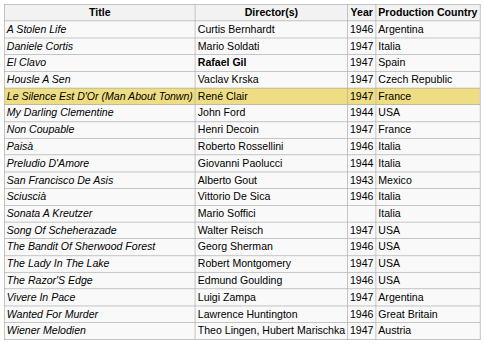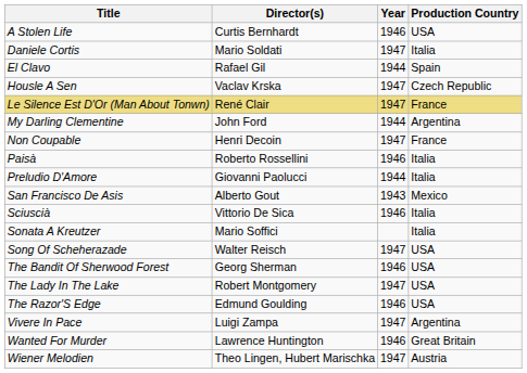 <table class="wikitable sortable">
 <tr>
 <th>Title</th>
 <th>Director(s)</th>
 <th>Year</th>
 <th>Production Country</th>
 </tr>
 <tr>
 <td><em>A Stolen Life</em></td>
 <td>Curtis Bernhardt</td>
 <td>1946</td>
-<td>Argentina</td>
+<td>USA</td>
 </tr>
 <tr>
 <td><em>Daniele Cortis</em></td>
 <td>Mario Soldati</td>
 <td>1947</td>
 <td>Italia</td>
 </tr>
 <tr>
 <td><em>El Clavo</em></td>
-<td><strong>Rafael Gil</strong></td>
-<td>1947</td>
+<td>Rafael Gil</td>
+<td>1944</td>
 <td>Spain</td>
 </tr>
 <tr>
 <td><em>Housle A Sen</em></td>
 <td>Vaclav Krska</td>
 <td>1947</td>
 <td>Czech Republic</td>
 </tr>
 <tr style="background:#eedd82">
 <td><em>Le Silence Est D'Or</em> <em>(Man About Tonwn)</em></td>
 <td>René Clair</td>
 <td>1947</td>
 <td>France</td>
 </tr>
 <tr>
 <td><em>My Darling Clementine</em></td>
 <td>John Ford</td>
 <td>1944</td>
-<td>USA</td>
+<td>Argentina</td>
 </tr>
 <tr>
 <td><em>Non Coupable</em></td>
 <td>Henri Decoin</td>
 <td>1947</td>
 <td>France</td>
 </tr>
 <tr>
 <td><em>Paisà</em></td>
 <td>Roberto Rossellini</td>
 <td>1946</td>
 <td>Italia</td>
 </tr>
 <tr>
 <td><em>Preludio D'Amore</em></td>
 <td>Giovanni Paolucci</td>
 <td>1944</td>
 <td>Italia</td>
 </tr>
 <tr>
 <td><em>San Francisco De Asis</em></td>
 <td>Alberto Gout</td>
 <td>1943</td>
 <td>Mexico</td>
 </tr>
 <tr>
 <td><em>Sciuscià</em></td>
 <td>Vittorio De Sica</td>
 <td>1946</td>
 <td>Italia</td>
 </tr>
 <tr>
 <td><em>Sonata A Kreutzer</em></td>
 <td>Mario Soffici</td>
 <td></td>
 <td>Italia</td>
 </tr>
 <tr>
 <td><em>Song Of Scheherazade</em></td>
 <td>Walter Reisch</td>
 <td>1947</td>
 <td>USA</td>
 </tr>
 <tr>
 <td><em>The Bandit Of Sherwood Forest</em></td>
 <td>Georg Sherman</td>
 <td>1946</td>
 <td>USA</td>
 </tr>
 <tr>
 <td><em>The Lady In The Lake</em></td>
 <td>Robert Montgomery</td>
 <td>1947</td>
 <td>USA</td>
 </tr>
 <tr>
 <td><em>The Razor'S Edge</em></td>
 <td>Edmund Goulding</td>
 <td>1946</td>
 <td>USA</td>
 </tr>
 <tr>
 <td><em>Vivere In Pace</em></td>
 <td>Luigi Zampa</td>
 <td>1947</td>
 <td>Argentina</td>
 </tr>
 <tr>
 <td><em>Wanted For Murder</em></td>
 <td>Lawrence Huntington</td>
 <td>1946</td>
 <td>Great Britain</td>
 </tr>
 <tr>
 <td><em>Wiener Melodien</em></td>
 <td>Theo Lingen, Hubert Marischka</td>
 <td>1947</td>
 <td>Austria</td>
 </tr>
 </table>
